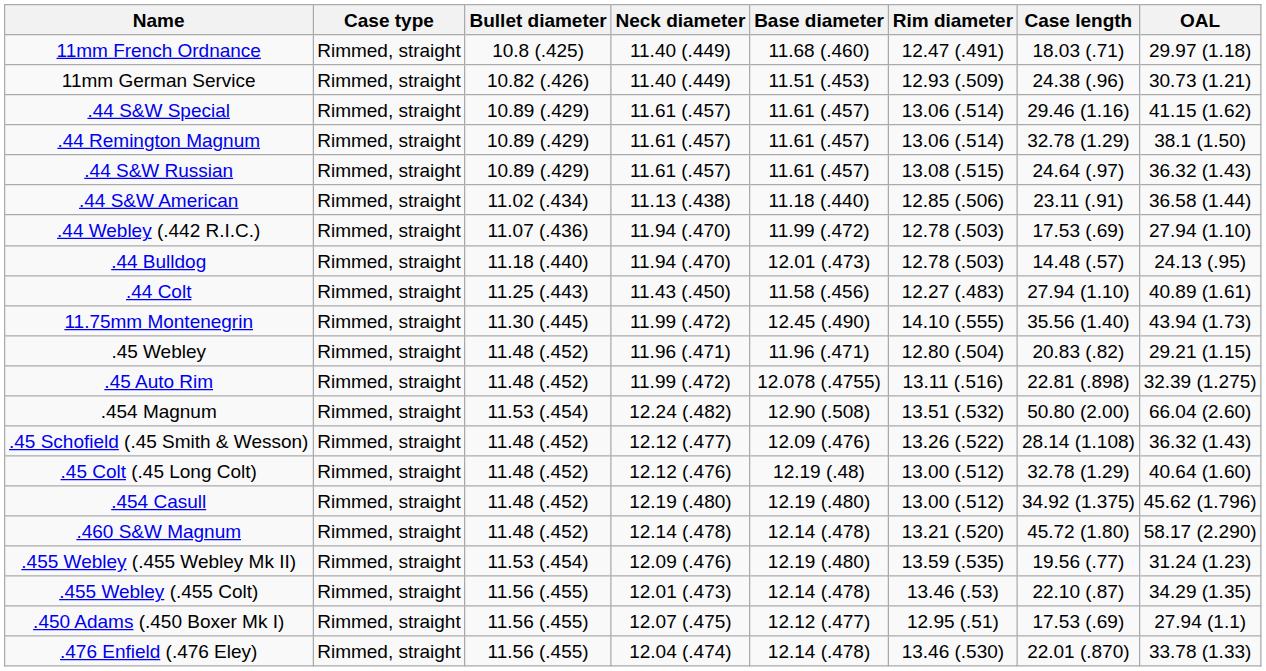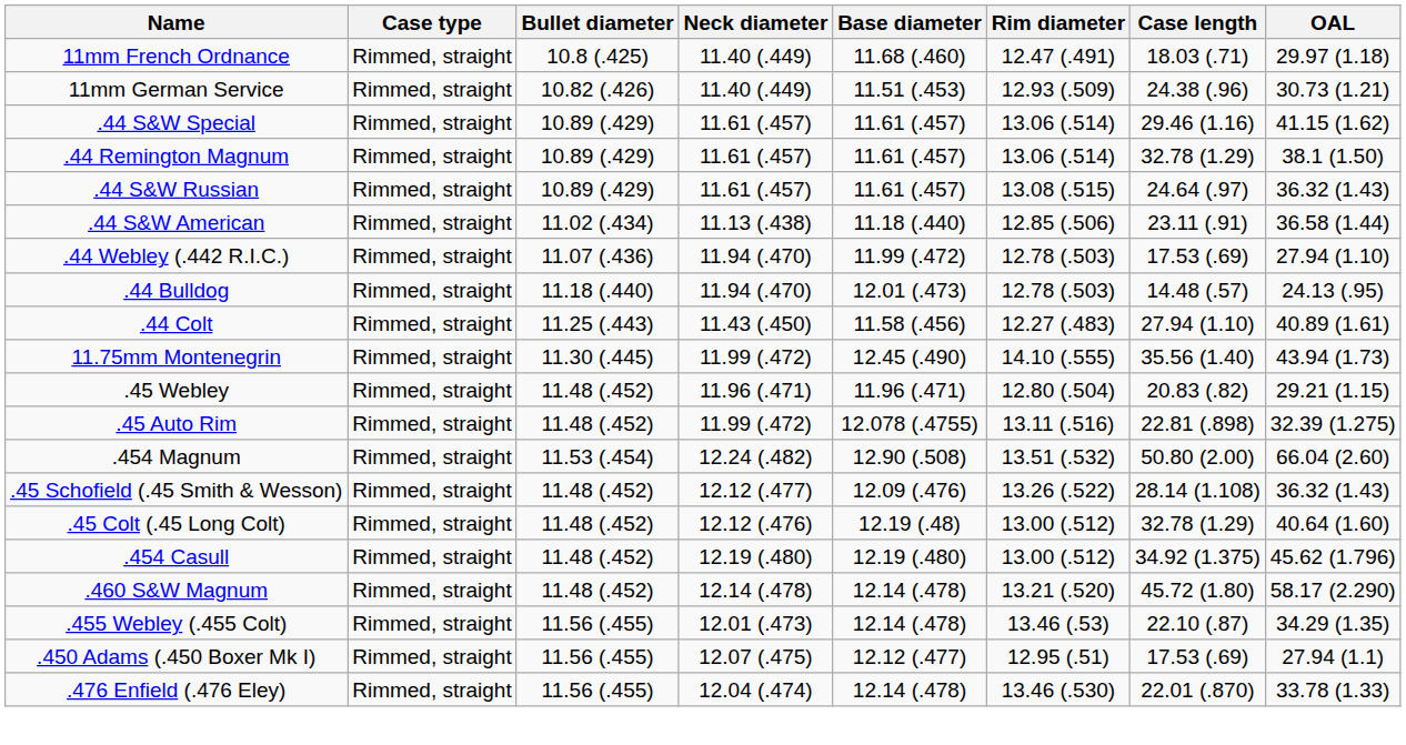 <table class="wikitable sortable" style="font-size: 95%; text-align:center">
 <tr>
 <th>Name</th>
 <th>Case type</th>
 <th>Bullet diameter</th>
 <th>Neck diameter</th>
 <th>Base diameter</th>
 <th>Rim diameter</th>
 <th>Case length</th>
 <th>OAL</th>
 </tr>
 <tr>
 <td><a href='#'>11mm French Ordnance</a></td>
 <td>Rimmed, straight</td>
 <td>10.8 (.425)</td>
 <td>11.40 (.449)</td>
 <td>11.68 (.460)</td>
 <td>12.47 (.491)</td>
 <td>18.03 (.71)</td>
 <td>29.97 (1.18)</td>
 </tr>
 <tr>
 <td>11mm German Service</td>
 <td>Rimmed, straight</td>
 <td>10.82 (.426)</td>
 <td>11.40 (.449)</td>
 <td>11.51 (.453)</td>
 <td>12.93 (.509)</td>
 <td>24.38 (.96)</td>
 <td>30.73 (1.21)</td>
 </tr>
 <tr>
 <td><a href='#'>.44 S&W Special</a></td>
 <td>Rimmed,  straight</td>
 <td>10.89 (.429)</td>
 <td>11.61 (.457)</td>
 <td>11.61 (.457)</td>
 <td>13.06  (.514)</td>
 <td>29.46 (1.16)</td>
 <td>41.15 (1.62)</td>
 </tr>
 <tr>
 <td><a href='#'>.44 Remington Magnum</a></td>
 <td>Rimmed, straight</td>
 <td>10.89 (.429)</td>
 <td>11.61 (.457)</td>
 <td>11.61 (.457)</td>
 <td>13.06  (.514)</td>
 <td>32.78 (1.29)</td>
 <td>38.1 (1.50)</td>
 </tr>
 <tr>
 <td><a href='#'>.44 S&W Russian</a></td>
 <td>Rimmed, straight</td>
 <td>10.89 (.429)</td>
 <td>11.61 (.457)</td>
 <td>11.61 (.457)</td>
 <td>13.08 (.515)</td>
 <td>24.64 (.97)</td>
 <td>36.32 (1.43)</td>
 </tr>
 <tr>
 <td><a href='#'>.44 S&W American</a></td>
 <td>Rimmed,  straight</td>
 <td>11.02 (.434)</td>
 <td>11.13 (.438)</td>
 <td>11.18 (.440)</td>
 <td>12.85 (.506)</td>
 <td>23.11 (.91)</td>
 <td>36.58  (1.44)</td>
 </tr>
 <tr>
 <td><a href='#'>.44 Webley</a> (.442 R.I.C.)</td>
 <td>Rimmed,  straight</td>
 <td>11.07 (.436)</td>
 <td>11.94 (.470)</td>
 <td>11.99 (.472)</td>
 <td>12.78 (.503)</td>
 <td>17.53 (.69)</td>
 <td>27.94 (1.10)</td>
 </tr>
 <tr>
 <td><a href='#'>.44 Bulldog</a></td>
 <td>Rimmed, straight</td>
 <td>11.18 (.440)</td>
 <td>11.94 (.470)</td>
 <td>12.01 (.473)</td>
 <td>12.78 (.503)</td>
 <td>14.48 (.57)</td>
 <td>24.13 (.95)</td>
 </tr>
 <tr>
 <td><a href='#'>.44 Colt</a></td>
 <td>Rimmed, straight</td>
 <td>11.25 (.443)</td>
 <td>11.43 (.450)</td>
 <td>11.58 (.456)</td>
 <td>12.27 (.483)</td>
 <td>27.94 (1.10)</td>
 <td>40.89 (1.61)</td>
 </tr>
 <tr>
 <td><a href='#'>11.75mm Montenegrin</a></td>
 <td>Rimmed, straight</td>
 <td>11.30 (.445)</td>
 <td>11.99 (.472)</td>
 <td>12.45 (.490)</td>
 <td>14.10 (.555)</td>
 <td>35.56 (1.40)</td>
 <td>43.94 (1.73)</td>
 </tr>
 <tr>
 <td>.45 Webley</td>
 <td>Rimmed, straight</td>
 <td>11.48 (.452)</td>
 <td>11.96 (.471)</td>
 <td>11.96 (.471)</td>
 <td>12.80 (.504)</td>
 <td>20.83 (.82)</td>
 <td>29.21 (1.15)</td>
 </tr>
 <tr>
 <td><a href='#'>.45 Auto Rim</a></td>
 <td>Rimmed, straight</td>
 <td>11.48 (.452)</td>
 <td>11.99 (.472)</td>
 <td>12.078 (.4755)</td>
 <td>13.11 (.516)</td>
 <td>22.81 (.898)</td>
 <td>32.39 (1.275)</td>
 </tr>
 <tr>
 <td>.454 Magnum </td>
 <td>Rimmed,  straight</td>
 <td>11.53 (.454)</td>
 <td>12.24 (.482)</td>
 <td>12.90 (.508)</td>
 <td>13.51 (.532)</td>
 <td>50.80 (2.00)</td>
 <td>66.04 (2.60)</td>
 </tr>
 <tr>
 <td><a href='#'>.45 Schofield</a> (.45 Smith & Wesson)</td>
 <td>Rimmed,  straight</td>
 <td>11.48 (.452)</td>
 <td>12.12 (.477)</td>
 <td>12.09 (.476)</td>
 <td>13.26 (.522)</td>
 <td>28.14 (1.108)</td>
 <td>36.32 (1.43)</td>
 </tr>
 <tr>
 <td><a href='#'>.45 Colt</a> (.45 Long Colt) </td>
 <td>Rimmed, straight</td>
 <td>11.48 (.452)</td>
 <td>12.12 (.476)</td>
 <td>12.19 (.48)</td>
 <td>13.00 (.512)</td>
 <td>32.78 (1.29)</td>
 <td>40.64 (1.60)</td>
 </tr>
 <tr>
 <td><a href='#'>.454 Casull</a></td>
 <td>Rimmed, straight</td>
 <td>11.48 (.452)</td>
 <td>12.19 (.480)</td>
 <td>12.19 (.480)</td>
 <td>13.00 (.512)</td>
 <td>34.92 (1.375)</td>
 <td>45.62 (1.796)</td>
 </tr>
 <tr>
 <td><a href='#'>.460 S&W Magnum</a></td>
 <td>Rimmed, straight</td>
 <td>11.48 (.452)</td>
 <td>12.14 (.478)</td>
 <td>12.14 (.478)</td>
 <td>13.21 (.520)</td>
 <td>45.72 (1.80)</td>
 <td>58.17 (2.290)</td>
 </tr>
 <tr>
-<td><a href='#'>.455 Webley</a> (.455 Webley Mk II)</td>
-<td>Rimmed, straight</td>
-<td>11.53 (.454)</td>
-<td>12.09 (.476)</td>
-<td>12.19 (.480)</td>
-<td>13.59 (.535)</td>
-<td>19.56 (.77)</td>
-<td>31.24 (1.23)</td>
-</tr>
-<tr>
 <td><a href='#'>.455 Webley</a> (.455 Colt)</td>
 <td>Rimmed, straight</td>
 <td>11.56 (.455)</td>
 <td>12.01 (.473)</td>
 <td>12.14 (.478)</td>
 <td>13.46 (.53)</td>
 <td>22.10 (.87)</td>
 <td>34.29 (1.35)</td>
 </tr>
 <tr>
 <td><a href='#'>.450 Adams</a> (.450 Boxer Mk I)</td>
 <td>Rimmed, straight</td>
 <td>11.56 (.455)</td>
 <td>12.07 (.475)</td>
 <td>12.12 (.477)</td>
 <td>12.95 (.51)</td>
 <td>17.53 (.69)</td>
 <td>27.94 (1.1)</td>
 </tr>
 <tr>
 <td><a href='#'>.476 Enfield</a> (.476 Eley)</td>
 <td>Rimmed, straight</td>
 <td>11.56 (.455)</td>
 <td>12.04 (.474)</td>
 <td>12.14 (.478)</td>
 <td>13.46 (.530)</td>
 <td>22.01 (.870)</td>
 <td>33.78 (1.33)<br></td>
 </tr>
 </table>
